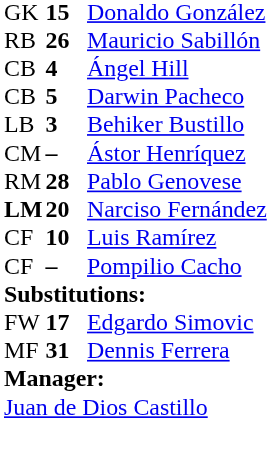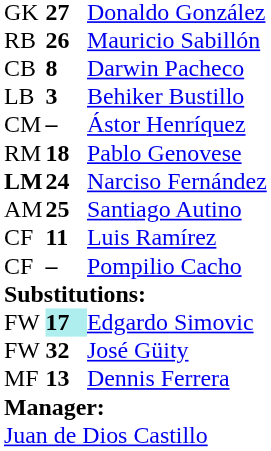 <table style="font-size: 90%" cellspacing="0" cellpadding="0">
 <tr>
 <td colspan=4></td>
 </tr>
 <tr>
 <th width="25"></th>
 <th width="25"></th>
 </tr>
 <tr>
 <td>GK</td>
-<td><strong>15</strong></td>
+<td><strong>27</strong></td>
 <td> <a href='#'>Donaldo González</a></td>
 </tr>
 <tr>
 <td>RB</td>
 <td><strong>26</strong></td>
 <td> <a href='#'>Mauricio Sabillón</a></td>
 </tr>
 <tr>
 <td>CB</td>
-<td><strong>4</strong></td>
-<td> <a href='#'>Ángel Hill</a></td>
-<td></td>
-<td></td>
-</tr>
-<tr>
-<td>CB</td>
-<td><strong>5</strong></td>
+<td><strong>8</strong></td>
 <td> <a href='#'>Darwin Pacheco</a></td>
 </tr>
 <tr>
 <td>LB</td>
 <td><strong>3</strong></td>
 <td> <a href='#'>Behiker Bustillo</a></td>
 <td></td>
 <td></td>
 </tr>
 <tr>
 <td>CM</td>
 <td><strong>–</strong></td>
 <td> <a href='#'>Ástor Henríquez</a></td>
 <td></td>
 <td></td>
 </tr>
 <tr>
 <td>RM</td>
-<td><strong>28</strong></td>
+<td><strong>18</strong></td>
 <td> <a href='#'>Pablo Genovese</a></td>
 <td></td>
 <td></td>
 </tr>
 <tr>
 <td><strong>LM</strong></td>
-<td><strong>20</strong></td>
+<td><strong>24</strong></td>
 <td> <a href='#'>Narciso Fernández</a></td>
 </tr>
 <tr>
+<td>AM</td>
+<td><strong>25</strong></td>
+<td> <a href='#'>Santiago Autino</a></td>
+<td></td>
+<td></td>
+</tr>
+<tr>
 <td>CF</td>
-<td><strong>10</strong></td>
+<td><strong>11</strong></td>
 <td> <a href='#'>Luis Ramírez</a></td>
 </tr>
 <tr>
 <td>CF</td>
 <td><strong>–</strong></td>
 <td> <a href='#'>Pompilio Cacho</a></td>
 </tr>
 <tr>
 <td colspan=3><strong>Substitutions:</strong></td>
 </tr>
 <tr>
 <td>FW</td>
-<td><strong>17</strong></td>
+<td style="background: paleturquoise;"><strong>17</strong></td>
 <td> <a href='#'>Edgardo Simovic</a></td>
 <td></td>
 <td></td>
 </tr>
 <tr>
+<td>FW</td>
+<td><strong>32</strong></td>
+<td> <a href='#'>José Güity</a></td>
+<td></td>
+<td></td>
+</tr>
+<tr>
 <td>MF</td>
-<td><strong>31</strong></td>
+<td><strong>13</strong></td>
 <td> <a href='#'>Dennis Ferrera</a></td>
 <td></td>
 <td></td>
 </tr>
 <tr>
 <td colspan=3><strong>Manager:</strong></td>
 </tr>
 <tr>
 <td colspan=3> <a href='#'>Juan de Dios Castillo</a></td>
 </tr>
 </table>
